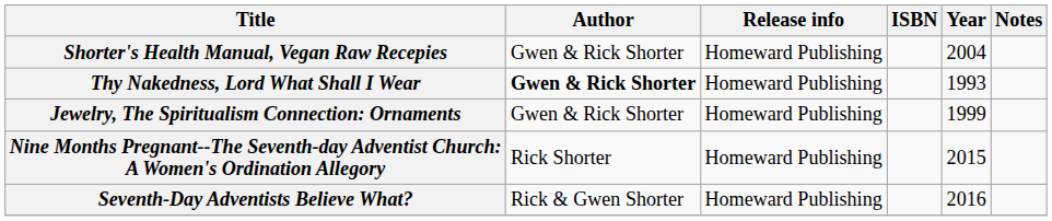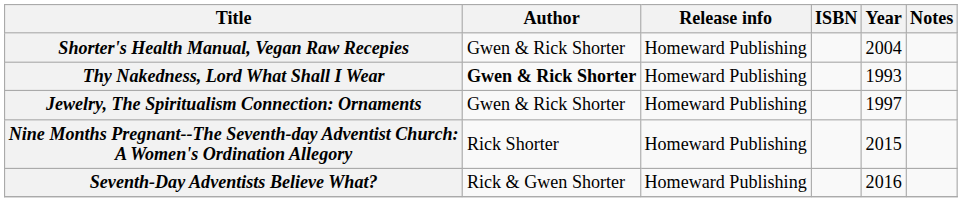 <table class="wikitable plainrowheaders sortable">
 <tr>
 <th scope="col">Title</th>
 <th scope="col">Author</th>
 <th scope="col">Release info</th>
 <th scope="col">ISBN</th>
 <th scope="col">Year</th>
 <th scope="col" class="unsortable">Notes</th>
 </tr>
 <tr>
 <th scope="row"><em>Shorter's Health Manual, Vegan Raw Recepies</em></th>
 <td>Gwen & Rick Shorter</td>
 <td>Homeward Publishing</td>
 <td></td>
 <td>2004</td>
 <td></td>
 </tr>
 <tr>
 <th scope="row"><em>Thy Nakedness, Lord What Shall I Wear</em></th>
 <td><strong>Gwen & Rick Shorter</strong></td>
 <td>Homeward Publishing</td>
 <td></td>
 <td>1993</td>
 <td></td>
 </tr>
 <tr>
 <th scope="row"><em>Jewelry, The Spiritualism Connection: Ornaments</em></th>
 <td>Gwen & Rick Shorter</td>
 <td>Homeward Publishing</td>
 <td></td>
-<td>1999</td>
+<td>1997</td>
 <td></td>
 </tr>
 <tr>
 <th scope="row"><em>Nine Months Pregnant--The Seventh-day Adventist Church:<br>A Women's Ordination Allegory</em></th>
 <td>Rick Shorter</td>
 <td>Homeward Publishing</td>
 <td></td>
 <td>2015</td>
 <td></td>
 </tr>
 <tr>
 <th scope="row"><em>Seventh-Day Adventists Believe What?</em></th>
 <td>Rick & Gwen Shorter</td>
 <td>Homeward Publishing</td>
 <td></td>
 <td>2016</td>
 <td></td>
 </tr>
 <tr>
 </tr>
 </table>
